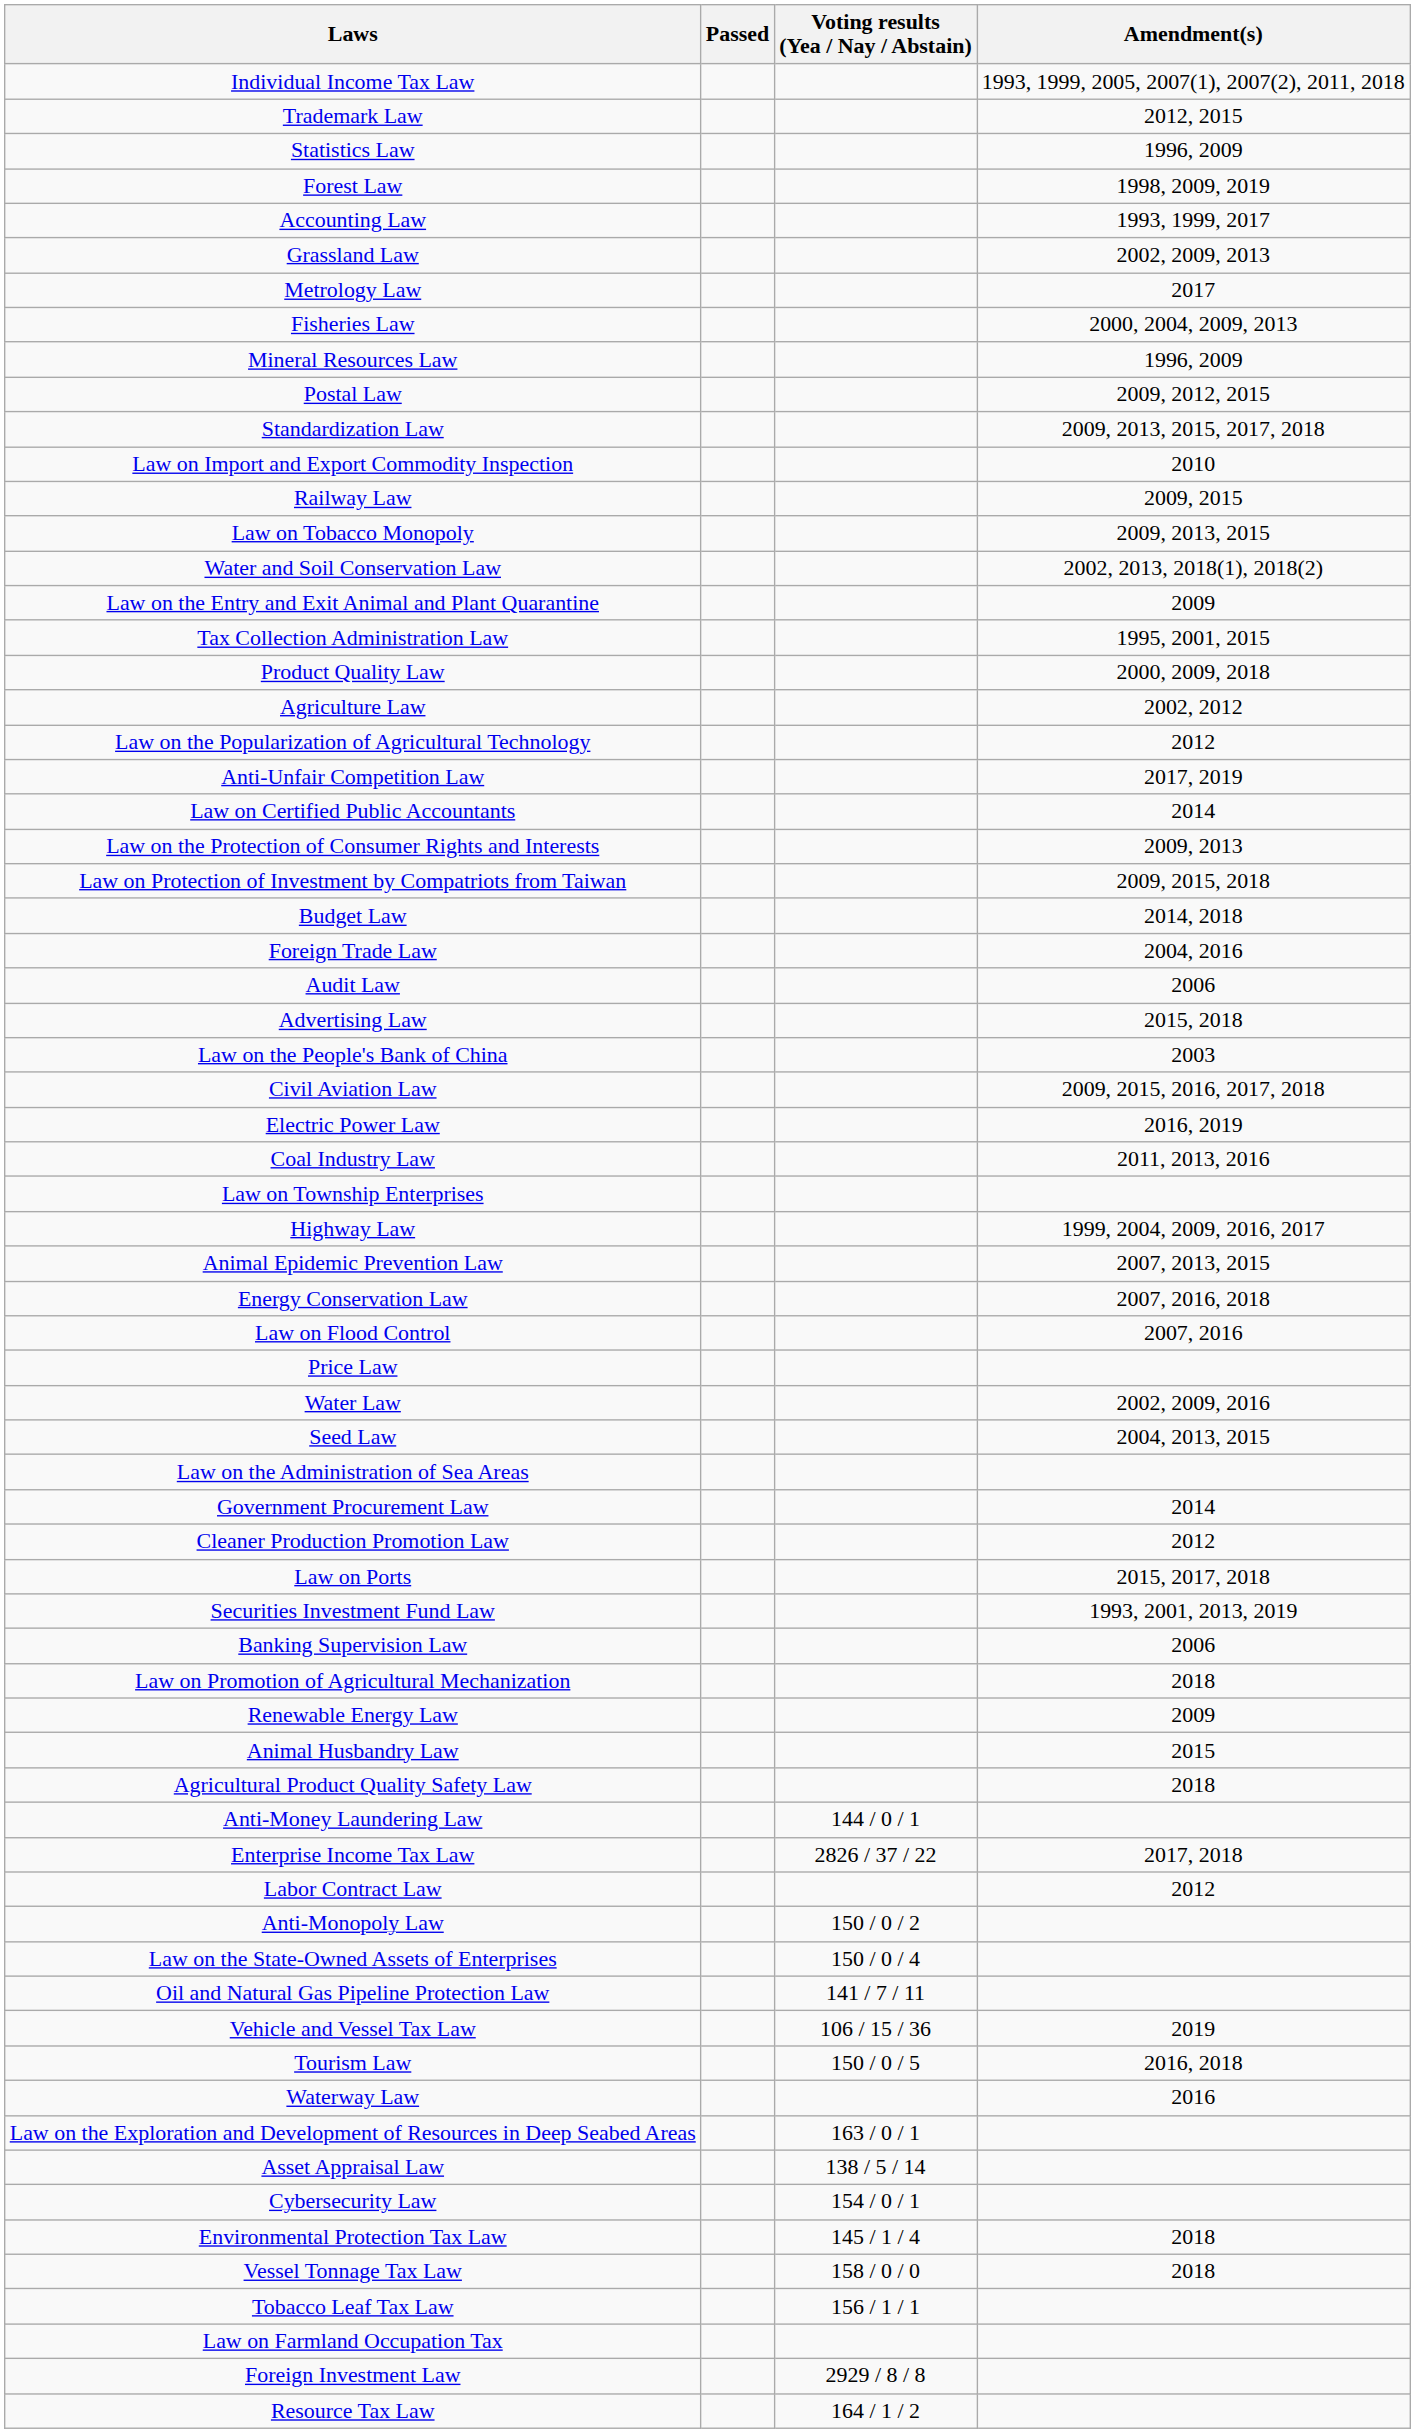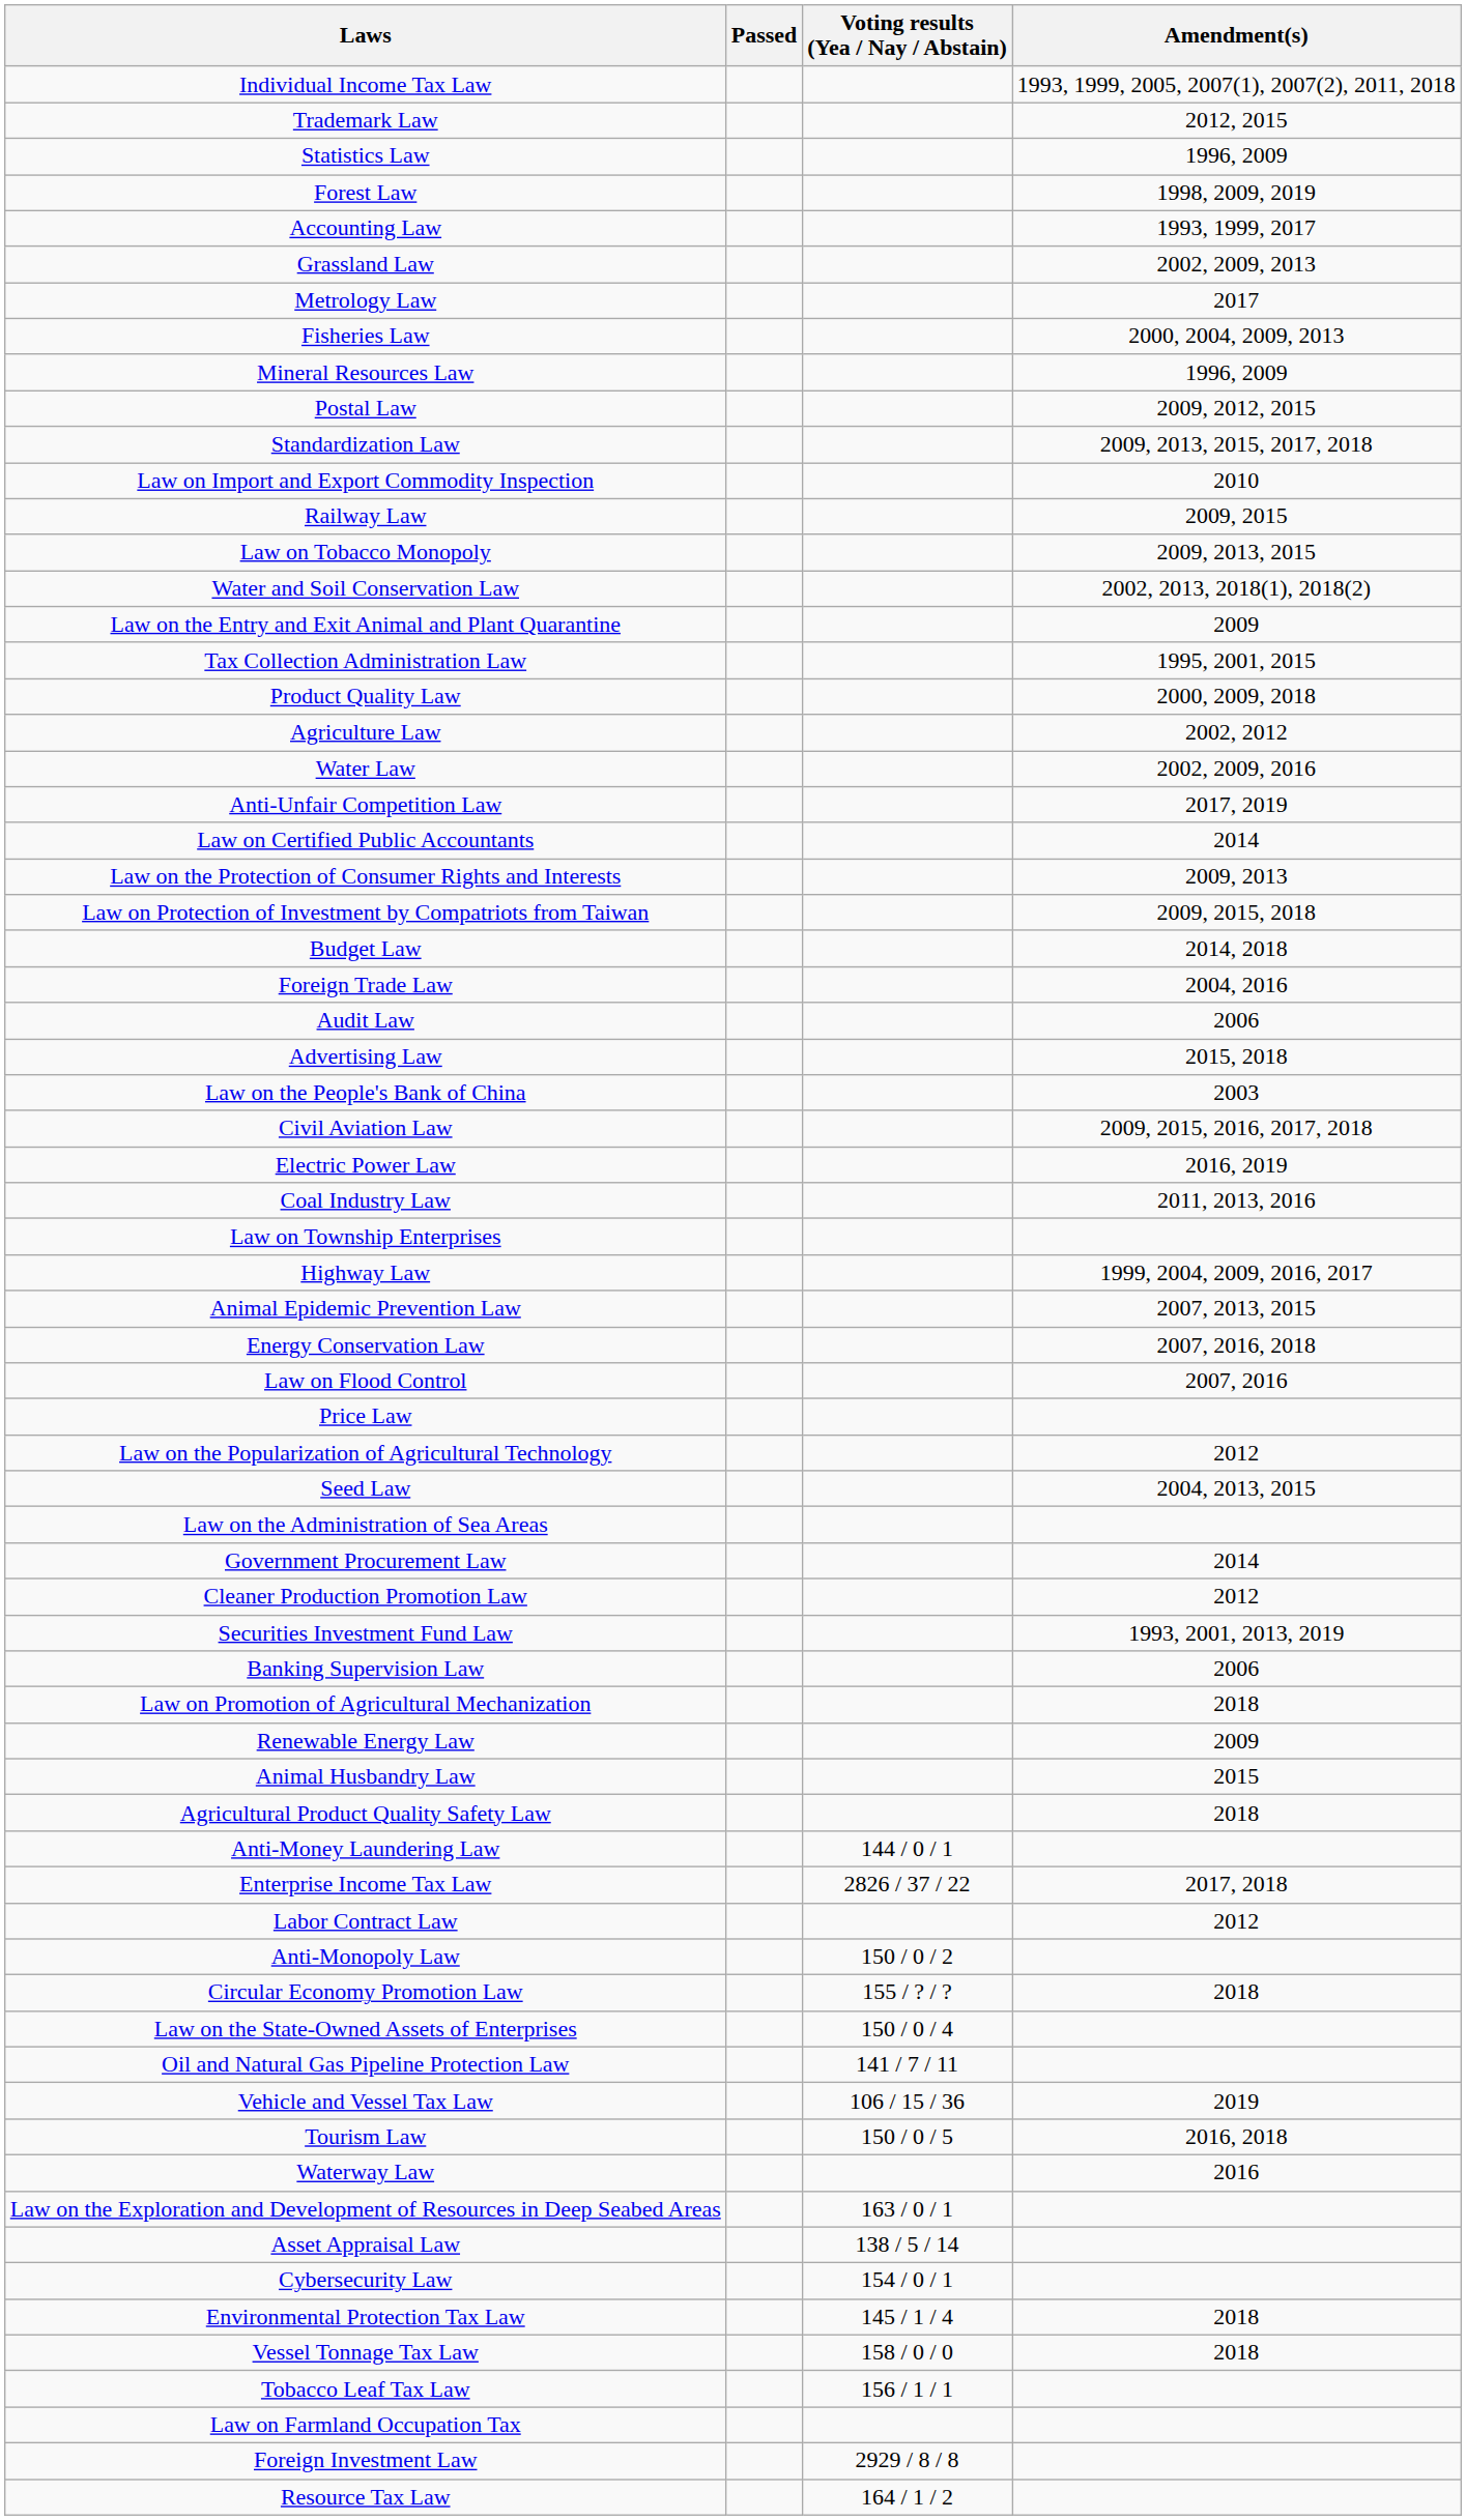 <table class="wikitable" style="text-align:center">
 <tr>
 <th>Laws</th>
 <th>Passed</th>
 <th>Voting results<br>(Yea / Nay / Abstain)</th>
 <th>Amendment(s)</th>
 </tr>
 <tr>
 <td><a href='#'>Individual Income Tax Law</a></td>
 <td></td>
 <td align="center"></td>
 <td>1993, 1999, 2005, 2007(1), 2007(2), 2011, 2018</td>
 </tr>
 <tr>
 <td><a href='#'>Trademark Law</a></td>
 <td></td>
 <td align="center"></td>
 <td>2012, 2015</td>
 </tr>
 <tr>
 <td><a href='#'>Statistics Law</a></td>
 <td></td>
 <td align="center"></td>
 <td>1996, 2009</td>
 </tr>
 <tr>
 <td><a href='#'>Forest Law</a></td>
 <td></td>
 <td align="center"></td>
 <td>1998, 2009, 2019</td>
 </tr>
 <tr>
 <td><a href='#'>Accounting Law</a></td>
 <td></td>
 <td align="center"></td>
 <td>1993, 1999, 2017</td>
 </tr>
 <tr>
 <td><a href='#'>Grassland Law</a></td>
 <td></td>
 <td align="center"></td>
 <td>2002, 2009, 2013</td>
 </tr>
 <tr>
 <td><a href='#'>Metrology Law</a></td>
 <td></td>
 <td align="center"></td>
 <td>2017</td>
 </tr>
 <tr>
 <td><a href='#'>Fisheries Law</a></td>
 <td></td>
 <td align="center"></td>
 <td>2000, 2004, 2009, 2013</td>
 </tr>
 <tr>
 <td><a href='#'>Mineral Resources Law</a></td>
 <td></td>
 <td align="center"></td>
 <td>1996, 2009</td>
 </tr>
 <tr>
 <td><a href='#'>Postal Law</a></td>
 <td></td>
 <td align="center"></td>
 <td>2009, 2012, 2015</td>
 </tr>
 <tr>
 <td><a href='#'>Standardization Law</a></td>
 <td></td>
 <td align="center"></td>
 <td>2009, 2013, 2015, 2017, 2018</td>
 </tr>
 <tr>
 <td><a href='#'>Law on Import and Export Commodity Inspection</a></td>
 <td></td>
 <td align="center"></td>
 <td>2010</td>
 </tr>
 <tr>
 <td><a href='#'>Railway Law</a></td>
 <td></td>
 <td align="center"></td>
 <td>2009, 2015</td>
 </tr>
 <tr>
 <td><a href='#'>Law on Tobacco Monopoly</a></td>
 <td></td>
 <td align="center"></td>
 <td>2009, 2013, 2015</td>
 </tr>
 <tr>
 <td><a href='#'>Water and Soil Conservation Law</a></td>
 <td></td>
 <td align="center"></td>
 <td>2002, 2013, 2018(1), 2018(2)</td>
 </tr>
 <tr>
 <td><a href='#'>Law on the Entry and Exit Animal and Plant Quarantine</a></td>
 <td></td>
 <td align="center"></td>
 <td>2009</td>
 </tr>
 <tr>
 <td><a href='#'>Tax Collection Administration Law</a></td>
 <td></td>
 <td align="center"></td>
 <td>1995, 2001, 2015</td>
 </tr>
 <tr>
 <td><a href='#'>Product Quality Law</a></td>
 <td></td>
 <td align="center"></td>
 <td>2000, 2009, 2018</td>
 </tr>
 <tr>
 <td><a href='#'>Agriculture Law</a></td>
 <td></td>
 <td align="center"></td>
 <td>2002, 2012</td>
 </tr>
 <tr>
-<td><a href='#'>Law on the Popularization of Agricultural Technology</a></td>
+<td><a href='#'>Water Law</a></td>
 <td></td>
 <td align="center"></td>
-<td>2012</td>
+<td>2002, 2009, 2016</td>
 </tr>
 <tr>
 <td><a href='#'>Anti-Unfair Competition Law</a></td>
 <td></td>
 <td align="center"></td>
 <td>2017, 2019</td>
 </tr>
 <tr>
 <td><a href='#'>Law on Certified Public Accountants</a></td>
 <td></td>
 <td align="center"></td>
 <td>2014</td>
 </tr>
 <tr>
 <td><a href='#'>Law on the Protection of Consumer Rights and Interests</a></td>
 <td></td>
 <td align="center"></td>
 <td>2009, 2013</td>
 </tr>
 <tr>
 <td><a href='#'>Law on Protection of Investment by Compatriots from Taiwan</a></td>
 <td></td>
 <td align="center"></td>
 <td>2009, 2015, 2018</td>
 </tr>
 <tr>
 <td><a href='#'>Budget Law</a></td>
 <td></td>
 <td align="center"></td>
 <td>2014, 2018</td>
 </tr>
 <tr>
 <td><a href='#'>Foreign Trade Law</a></td>
 <td></td>
 <td align="center"></td>
 <td>2004, 2016</td>
 </tr>
 <tr>
 <td><a href='#'>Audit Law</a></td>
 <td></td>
 <td align="center"></td>
 <td>2006</td>
 </tr>
 <tr>
 <td><a href='#'>Advertising Law</a></td>
 <td></td>
 <td align="center"></td>
 <td>2015, 2018</td>
 </tr>
 <tr>
 <td><a href='#'>Law on the People's Bank of China</a></td>
 <td></td>
 <td align="center"></td>
 <td>2003</td>
 </tr>
 <tr>
 <td><a href='#'>Civil Aviation Law</a></td>
 <td></td>
 <td align="center"></td>
 <td>2009, 2015, 2016, 2017, 2018</td>
 </tr>
 <tr>
 <td><a href='#'>Electric Power Law</a></td>
 <td></td>
 <td align="center"></td>
 <td>2016, 2019</td>
 </tr>
 <tr>
 <td><a href='#'>Coal Industry Law</a></td>
 <td></td>
 <td align="center"></td>
 <td>2011, 2013, 2016</td>
 </tr>
 <tr>
 <td><a href='#'>Law on Township Enterprises</a></td>
 <td></td>
 <td align="center"></td>
 <td></td>
 </tr>
 <tr>
 <td><a href='#'>Highway Law</a></td>
 <td></td>
 <td align="center"></td>
 <td>1999, 2004, 2009, 2016, 2017</td>
 </tr>
 <tr>
 <td><a href='#'>Animal Epidemic Prevention Law</a></td>
 <td></td>
 <td align="center"></td>
 <td>2007, 2013, 2015</td>
 </tr>
 <tr>
 <td><a href='#'>Energy Conservation Law</a></td>
 <td></td>
 <td align="center"></td>
 <td>2007, 2016, 2018</td>
 </tr>
 <tr>
 <td><a href='#'>Law on Flood Control</a></td>
 <td></td>
 <td align="center"></td>
 <td>2007, 2016</td>
 </tr>
 <tr>
 <td><a href='#'>Price Law</a></td>
 <td></td>
 <td align="center"></td>
 <td></td>
 </tr>
 <tr>
-<td><a href='#'>Water Law</a></td>
+<td><a href='#'>Law on the Popularization of Agricultural Technology</a></td>
 <td></td>
 <td align="center"></td>
-<td>2002, 2009, 2016</td>
+<td>2012</td>
 </tr>
 <tr>
 <td><a href='#'>Seed Law</a></td>
 <td></td>
 <td align="center"></td>
 <td>2004, 2013, 2015</td>
 </tr>
 <tr>
 <td><a href='#'>Law on the Administration of Sea Areas</a></td>
 <td></td>
 <td align="center"></td>
 <td></td>
 </tr>
 <tr>
 <td><a href='#'>Government Procurement Law</a></td>
 <td></td>
 <td align="center"></td>
 <td>2014</td>
 </tr>
 <tr>
 <td><a href='#'>Cleaner Production Promotion Law</a></td>
 <td></td>
 <td align="center"></td>
 <td>2012</td>
-</tr>
-<tr>
-<td><a href='#'>Law on Ports</a></td>
-<td></td>
-<td align="center"></td>
-<td>2015, 2017, 2018</td>
 </tr>
 <tr>
 <td><a href='#'>Securities Investment Fund Law</a></td>
 <td></td>
 <td align="center"></td>
 <td>1993, 2001, 2013, 2019</td>
 </tr>
 <tr>
 <td><a href='#'>Banking Supervision Law</a></td>
 <td></td>
 <td align="center"></td>
 <td>2006</td>
 </tr>
 <tr>
 <td><a href='#'>Law on Promotion of Agricultural Mechanization</a></td>
 <td></td>
 <td align="center"></td>
 <td>2018</td>
 </tr>
 <tr>
 <td><a href='#'>Renewable Energy Law</a></td>
 <td></td>
 <td align="center"></td>
 <td>2009</td>
 </tr>
 <tr>
 <td><a href='#'>Animal Husbandry Law</a></td>
 <td></td>
 <td align="center"></td>
 <td>2015</td>
 </tr>
 <tr>
 <td><a href='#'>Agricultural Product Quality Safety Law</a></td>
 <td></td>
 <td align="center"></td>
 <td>2018</td>
 </tr>
 <tr>
 <td><a href='#'>Anti-Money Laundering Law</a></td>
 <td></td>
 <td align="center">144 / 0 / 1</td>
 <td></td>
 </tr>
 <tr>
 <td><a href='#'>Enterprise Income Tax Law</a></td>
 <td></td>
 <td align="center">2826 / 37 / 22</td>
 <td>2017, 2018</td>
 </tr>
 <tr>
 <td><a href='#'>Labor Contract Law</a></td>
 <td></td>
 <td align="center"></td>
 <td>2012</td>
 </tr>
 <tr>
 <td><a href='#'>Anti-Monopoly Law</a></td>
 <td></td>
 <td align="center">150 / 0 / 2</td>
 <td></td>
+</tr>
+<tr>
+<td><a href='#'>Circular Economy Promotion Law</a></td>
+<td></td>
+<td align="center">155 / ? / ?</td>
+<td>2018</td>
 </tr>
 <tr>
 <td><a href='#'>Law on the State-Owned Assets of Enterprises</a></td>
 <td></td>
 <td align="center">150 / 0 / 4</td>
 <td></td>
 </tr>
 <tr>
 <td><a href='#'>Oil and Natural Gas Pipeline Protection Law</a></td>
 <td></td>
 <td align="center">141 / 7 / 11</td>
 <td></td>
 </tr>
 <tr>
 <td><a href='#'>Vehicle and Vessel Tax Law</a></td>
 <td></td>
 <td align="center">106 / 15 / 36</td>
 <td>2019</td>
 </tr>
 <tr>
 <td><a href='#'>Tourism Law</a></td>
 <td></td>
 <td align="center">150 / 0 / 5</td>
 <td>2016, 2018</td>
 </tr>
 <tr>
 <td><a href='#'>Waterway Law</a></td>
 <td></td>
 <td align="center"></td>
 <td>2016</td>
 </tr>
 <tr>
 <td><a href='#'>Law on the Exploration and Development of Resources in Deep Seabed Areas</a></td>
 <td></td>
 <td align="center">163 / 0 / 1</td>
 <td></td>
 </tr>
 <tr>
 <td><a href='#'>Asset Appraisal Law</a></td>
 <td></td>
 <td align="center">138 / 5 / 14</td>
 <td></td>
 </tr>
 <tr>
 <td><a href='#'>Cybersecurity Law</a></td>
 <td></td>
 <td align="center">154 / 0 / 1</td>
 <td></td>
 </tr>
 <tr>
 <td><a href='#'>Environmental Protection Tax Law</a></td>
 <td></td>
 <td align="center">145 / 1 / 4</td>
 <td>2018</td>
 </tr>
 <tr>
 <td><a href='#'>Vessel Tonnage Tax Law</a></td>
 <td></td>
 <td align="center">158 / 0 / 0</td>
 <td>2018</td>
 </tr>
 <tr>
 <td><a href='#'>Tobacco Leaf Tax Law</a></td>
 <td></td>
 <td align="center">156 / 1 / 1</td>
 <td></td>
 </tr>
 <tr>
 <td><a href='#'>Law on Farmland Occupation Tax</a></td>
 <td></td>
 <td align="center"></td>
 <td></td>
 </tr>
 <tr>
 <td><a href='#'>Foreign Investment Law</a></td>
 <td></td>
 <td align="center">2929 / 8 / 8</td>
 <td></td>
 </tr>
 <tr>
 <td><a href='#'>Resource Tax Law</a></td>
 <td></td>
 <td align="center">164 / 1 / 2</td>
 <td></td>
 </tr>
 </table>
